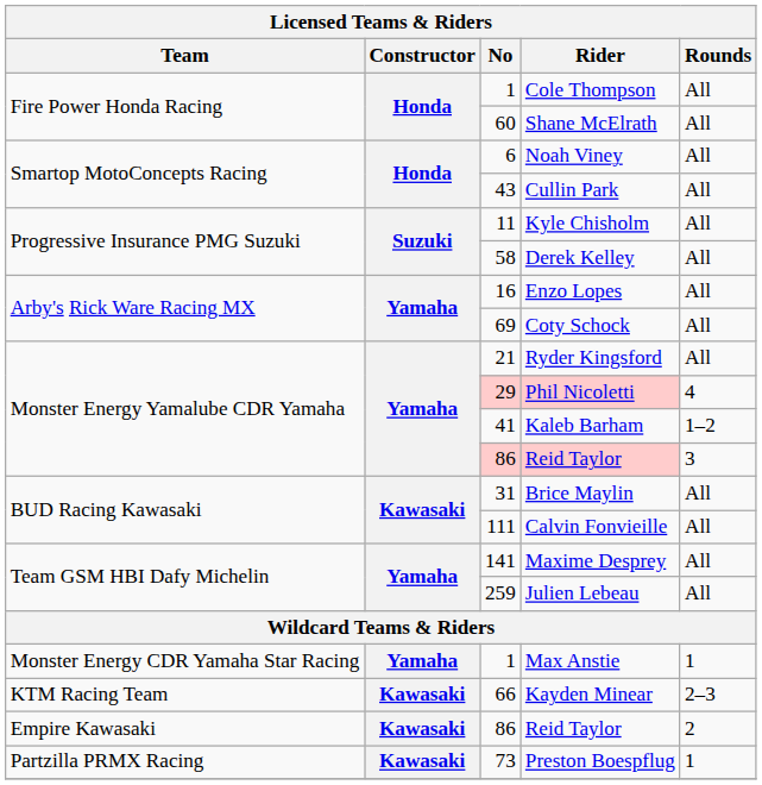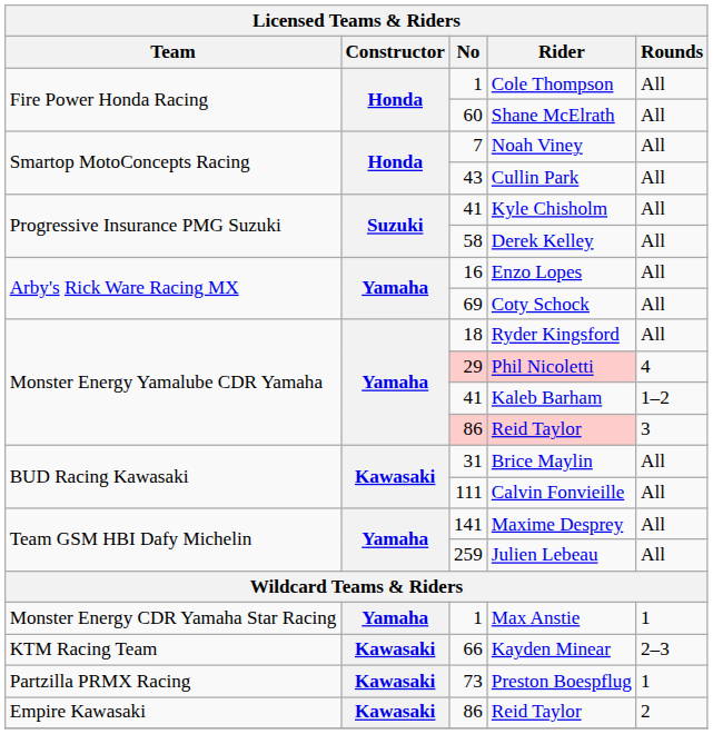 <table class="wikitable" style="font-size: 85%;">
 <tr>
 <th colspan=5>Licensed Teams & Riders</th>
 </tr>
 <tr>
 <th>Team</th>
 <th>Constructor</th>
 <th>No</th>
 <th>Rider</th>
 <th>Rounds</th>
 </tr>
 <tr>
 <td rowspan=2> Fire Power Honda Racing</td>
 <th rowspan=2><a href='#'>Honda</a></th>
 <td align="right">1</td>
 <td> <a href='#'>Cole Thompson</a></td>
 <td>All</td>
 </tr>
 <tr>
 <td align="right">60</td>
 <td> <a href='#'>Shane McElrath</a></td>
 <td>All</td>
 </tr>
 <tr>
 <td rowspan=2> Smartop MotoConcepts Racing</td>
 <th rowspan=2><a href='#'>Honda</a></th>
-<td align="right">6</td>
+<td align="right">7</td>
 <td> <a href='#'>Noah Viney</a></td>
 <td>All</td>
 </tr>
 <tr>
 <td align="right">43</td>
 <td> <a href='#'>Cullin Park</a></td>
 <td>All</td>
 </tr>
 <tr>
 <td rowspan=2> Progressive Insurance PMG Suzuki</td>
 <th rowspan=2><a href='#'>Suzuki</a></th>
-<td align="right">11</td>
+<td align="right">41</td>
 <td> <a href='#'>Kyle Chisholm</a></td>
 <td>All</td>
 </tr>
 <tr>
 <td align="right">58</td>
 <td> <a href='#'>Derek Kelley</a></td>
 <td>All</td>
 </tr>
 <tr>
 <td rowspan=2> <a href='#'>Arby's</a> <a href='#'>Rick Ware Racing MX</a></td>
 <th rowspan=2><a href='#'>Yamaha</a></th>
 <td align="right">16</td>
 <td> <a href='#'>Enzo Lopes</a></td>
 <td>All</td>
 </tr>
 <tr>
 <td align="right">69</td>
 <td> <a href='#'>Coty Schock</a></td>
 <td>All</td>
 </tr>
 <tr>
 <td rowspan=4> Monster Energy Yamalube CDR Yamaha</td>
 <th rowspan=4><a href='#'>Yamaha</a></th>
-<td align="right">21</td>
+<td align="right">18</td>
 <td> <a href='#'>Ryder Kingsford</a></td>
 <td>All</td>
 </tr>
 <tr>
 <td style="background:#ffcccc;" align="right">29</td>
 <td style="background:#ffcccc;"> <a href='#'>Phil Nicoletti</a></td>
 <td>4</td>
 </tr>
 <tr>
 <td align="right">41</td>
 <td> <a href='#'>Kaleb Barham</a></td>
 <td>1–2</td>
 </tr>
 <tr>
 <td style="background:#ffcccc;" align="right">86</td>
 <td style="background:#ffcccc;"> <a href='#'>Reid Taylor</a></td>
 <td>3</td>
 </tr>
 <tr>
 <td rowspan=2> BUD Racing Kawasaki</td>
 <th rowspan=2><a href='#'>Kawasaki</a></th>
 <td align="right">31</td>
 <td> <a href='#'>Brice Maylin</a></td>
 <td>All</td>
 </tr>
 <tr>
 <td align="right">111</td>
 <td> <a href='#'>Calvin Fonvieille</a></td>
 <td>All</td>
 </tr>
 <tr>
 <td rowspan=2> Team GSM HBI Dafy Michelin</td>
 <th rowspan=2><a href='#'>Yamaha</a></th>
 <td align="right">141</td>
 <td> <a href='#'>Maxime Desprey</a></td>
 <td>All</td>
 </tr>
 <tr>
 <td align="right">259</td>
 <td> <a href='#'>Julien Lebeau</a></td>
 <td>All</td>
 </tr>
 <tr>
 <th colspan=5>Wildcard Teams & Riders</th>
 </tr>
 <tr>
 <td> Monster Energy CDR Yamaha Star Racing</td>
 <th><a href='#'>Yamaha</a></th>
 <td align="right">1</td>
 <td> <a href='#'>Max Anstie</a></td>
 <td>1</td>
 </tr>
 <tr>
 <td> KTM Racing Team</td>
 <th><a href='#'>Kawasaki</a></th>
 <td align="right">66</td>
 <td> <a href='#'>Kayden Minear</a></td>
 <td>2–3</td>
 </tr>
 <tr>
+<td> Partzilla PRMX Racing</td>
+<th><a href='#'>Kawasaki</a></th>
+<td align="right">73</td>
+<td> <a href='#'>Preston Boespflug</a></td>
+<td>1</td>
+</tr>
+<tr>
 <td> Empire Kawasaki</td>
 <th><a href='#'>Kawasaki</a></th>
 <td align="right">86</td>
 <td> <a href='#'>Reid Taylor</a></td>
 <td>2</td>
 </tr>
 <tr>
-<td> Partzilla PRMX Racing</td>
-<th><a href='#'>Kawasaki</a></th>
-<td align="right">73</td>
-<td> <a href='#'>Preston Boespflug</a></td>
-<td>1</td>
-</tr>
-<tr>
 </tr>
 </table>
